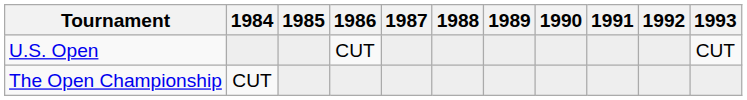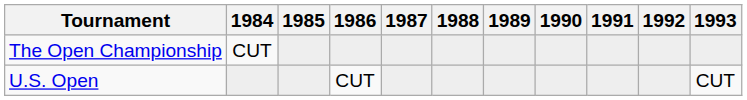 <table class="wikitable" style="font-size:95%;text-align:center;">
 <tr>
 <th>Tournament</th>
 <th>1984</th>
 <th>1985</th>
 <th>1986</th>
 <th>1987</th>
 <th>1988</th>
 <th>1989</th>
 <th>1990</th>
 <th>1991</th>
 <th>1992</th>
 <th>1993</th>
 </tr>
 <tr>
+<td align="left"><a href='#'>The Open Championship</a></td>
+<td>CUT</td>
+<td style="background:#eeeeee;"></td>
+<td style="background:#eeeeee;"></td>
+<td style="background:#eeeeee;"></td>
+<td style="background:#eeeeee;"></td>
+<td style="background:#eeeeee;"></td>
+<td style="background:#eeeeee;"></td>
+<td style="background:#eeeeee;"></td>
+<td style="background:#eeeeee;"></td>
+<td style="background:#eeeeee;"></td>
+</tr>
+<tr>
 <td align="left"><a href='#'>U.S. Open</a></td>
 <td style="background:#eeeeee;"></td>
 <td style="background:#eeeeee;"></td>
 <td>CUT</td>
 <td style="background:#eeeeee;"></td>
 <td style="background:#eeeeee;"></td>
 <td style="background:#eeeeee;"></td>
 <td style="background:#eeeeee;"></td>
 <td style="background:#eeeeee;"></td>
 <td style="background:#eeeeee;"></td>
 <td>CUT</td>
 </tr>
-<tr>
-<td align="left"><a href='#'>The Open Championship</a></td>
-<td>CUT</td>
-<td style="background:#eeeeee;"></td>
-<td style="background:#eeeeee;"></td>
-<td style="background:#eeeeee;"></td>
-<td style="background:#eeeeee;"></td>
-<td style="background:#eeeeee;"></td>
-<td style="background:#eeeeee;"></td>
-<td style="background:#eeeeee;"></td>
-<td style="background:#eeeeee;"></td>
-<td style="background:#eeeeee;"></td>
-</tr>
 </table>
